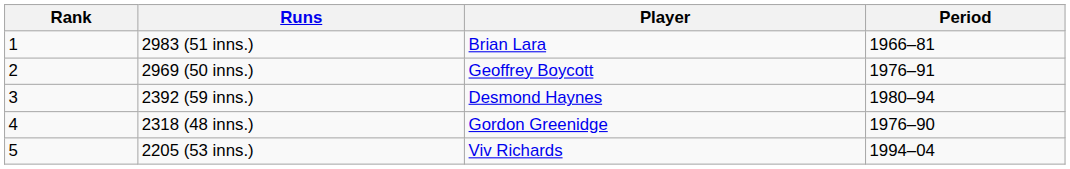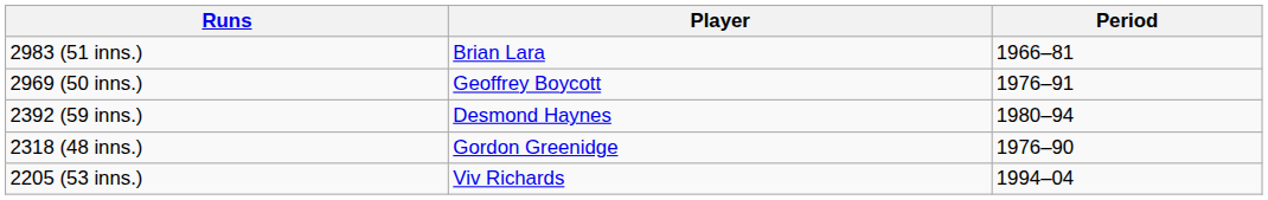 <table class="wikitable" style="width:80%;">
 <tr>
-<th>Rank</th>
 <th><a href='#'>Runs</a></th>
 <th>Player</th>
 <th>Period</th>
 </tr>
 <tr>
-<td>1</td>
 <td>2983 (51 inns.)</td>
 <td><a href='#'>Brian Lara</a></td>
 <td>1966–81</td>
 </tr>
 <tr>
-<td>2</td>
 <td>2969 (50 inns.)</td>
 <td><a href='#'>Geoffrey Boycott</a></td>
 <td>1976–91</td>
 </tr>
 <tr>
-<td>3</td>
 <td>2392 (59 inns.)</td>
 <td><a href='#'>Desmond Haynes</a></td>
 <td>1980–94</td>
 </tr>
 <tr>
-<td>4</td>
 <td>2318 (48 inns.)</td>
 <td><a href='#'>Gordon Greenidge</a></td>
 <td>1976–90</td>
 </tr>
 <tr>
-<td>5</td>
 <td>2205 (53 inns.)</td>
 <td><a href='#'>Viv Richards</a></td>
 <td>1994–04</td>
 </tr>
 </table>
